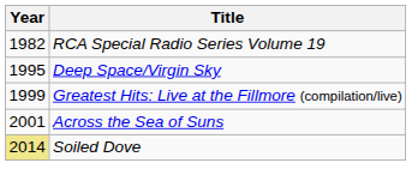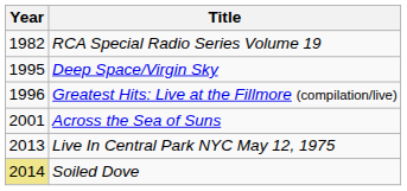 <table class="wikitable">
 <tr>
 <th scope="col">Year</th>
 <th scope="col">Title</th>
 </tr>
 <tr>
 <td>1982</td>
 <td><em>RCA Special Radio Series Volume 19</em></td>
 </tr>
 <tr>
 <td>1995</td>
 <td><em><a href='#'>Deep Space/Virgin Sky</a></em></td>
 </tr>
 <tr>
-<td>1999</td>
+<td>1996</td>
 <td><em><a href='#'>Greatest Hits: Live at the Fillmore</a></em> <small>(compilation/live)</small></td>
 </tr>
 <tr>
 <td>2001</td>
 <td><em><a href='#'>Across the Sea of Suns</a></em></td>
 </tr>
 <tr>
+<td>2013</td>
+<td><em>Live In Central Park NYC May 12, 1975</em></td>
+</tr>
+<tr>
 <td style="background: khaki;">2014</td>
 <td><em>Soiled Dove</em></td>
 </tr>
 </table>
